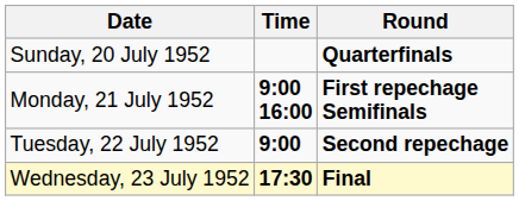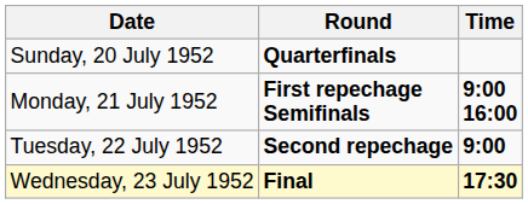 <table class="wikitable">
 <tr>
 <th>Date</th>
+<th>Round</th>
 <th>Time</th>
-<th>Round</th>
 </tr>
 <tr>
 <td>Sunday, 20 July 1952</td>
+<td><strong>Quarterfinals</strong></td>
 <td></td>
-<td><strong>Quarterfinals</strong></td>
 </tr>
 <tr>
 <td>Monday, 21 July 1952</td>
+<td><strong>First repechage</strong><br><strong>Semifinals</strong></td>
 <td><strong>9:00</strong><br><strong>16:00</strong></td>
-<td><strong>First repechage</strong><br><strong>Semifinals</strong></td>
 </tr>
 <tr>
 <td>Tuesday, 22 July 1952</td>
+<td><strong>Second repechage</strong></td>
 <td><strong>9:00</strong></td>
-<td><strong>Second repechage</strong></td>
 </tr>
 <tr style=background:lemonchiffon>
 <td>Wednesday, 23 July 1952</td>
+<td><strong>Final</strong></td>
 <td><strong>17:30</strong></td>
-<td><strong>Final</strong></td>
 </tr>
 </table>
